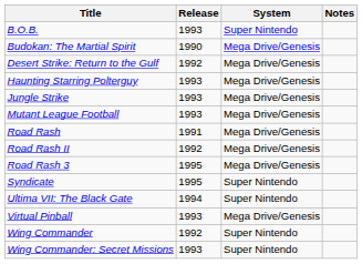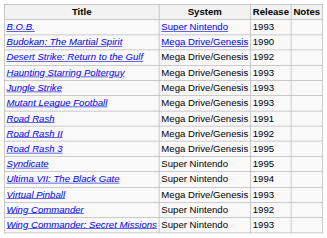 <table class="wikitable sortable" border="1">
 <tr>
 <th scope="col">Title</th>
+<th scope="col">System</th>
 <th scope="col">Release</th>
-<th scope="col">System</th>
 <th scope="col" class="unsortable">Notes</th>
 </tr>
 <tr>
 <td><em><a href='#'>B.O.B.</a></em></td>
+<td><a href='#'>Super Nintendo</a></td>
 <td>1993</td>
-<td><a href='#'>Super Nintendo</a></td>
 <td></td>
 </tr>
 <tr>
 <td><em><a href='#'>Budokan: The Martial Spirit</a></em></td>
+<td><a href='#'>Mega Drive/Genesis</a></td>
 <td>1990</td>
-<td><a href='#'>Mega Drive/Genesis</a></td>
 <td></td>
 </tr>
 <tr>
 <td><em><a href='#'>Desert Strike: Return to the Gulf</a></em></td>
+<td>Mega Drive/Genesis</td>
 <td>1992</td>
-<td>Mega Drive/Genesis</td>
 <td></td>
 </tr>
 <tr>
 <td><em><a href='#'>Haunting Starring Polterguy</a></em></td>
+<td>Mega Drive/Genesis</td>
 <td>1993</td>
-<td>Mega Drive/Genesis</td>
 <td></td>
 </tr>
 <tr>
 <td><em><a href='#'>Jungle Strike</a></em></td>
+<td>Mega Drive/Genesis</td>
 <td>1993</td>
-<td>Mega Drive/Genesis</td>
 <td></td>
 </tr>
 <tr>
 <td><em><a href='#'>Mutant League Football</a></em></td>
+<td>Mega Drive/Genesis</td>
 <td>1993</td>
-<td>Mega Drive/Genesis</td>
 <td></td>
 </tr>
 <tr>
 <td><em><a href='#'>Road Rash</a></em></td>
+<td>Mega Drive/Genesis</td>
 <td>1991</td>
-<td>Mega Drive/Genesis</td>
 <td></td>
 </tr>
 <tr>
 <td><em><a href='#'>Road Rash II</a></em></td>
+<td>Mega Drive/Genesis</td>
 <td>1992</td>
-<td>Mega Drive/Genesis</td>
 <td></td>
 </tr>
 <tr>
 <td><em><a href='#'>Road Rash 3</a></em></td>
+<td>Mega Drive/Genesis</td>
 <td>1995</td>
-<td>Mega Drive/Genesis</td>
 <td></td>
 </tr>
 <tr>
 <td><em><a href='#'>Syndicate</a></em></td>
+<td>Super Nintendo</td>
 <td>1995</td>
-<td>Super Nintendo</td>
 <td></td>
 </tr>
 <tr>
 <td><em><a href='#'>Ultima VII: The Black Gate</a></em></td>
+<td>Super Nintendo</td>
 <td>1994</td>
-<td>Super Nintendo</td>
 <td></td>
 </tr>
 <tr>
 <td><em><a href='#'>Virtual Pinball</a></em></td>
+<td>Mega Drive/Genesis</td>
 <td>1993</td>
-<td>Mega Drive/Genesis</td>
 <td></td>
 </tr>
 <tr>
 <td><em><a href='#'>Wing Commander</a></em></td>
+<td>Super Nintendo</td>
 <td>1992</td>
-<td>Super Nintendo</td>
 <td></td>
 </tr>
 <tr>
 <td><em><a href='#'>Wing Commander: Secret Missions</a></em></td>
+<td>Super Nintendo</td>
 <td>1993</td>
-<td>Super Nintendo</td>
 <td></td>
 </tr>
 </table>
